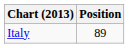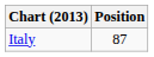 <table class = "wikitable sortable">
 <tr>
 <th>Chart (2013)</th>
 <th>Position</th>
 </tr>
 <tr>
 <td><a href='#'>Italy</a></td>
-<td align="center">89</td>
+<td align="center">87</td>
 </tr>
 </table>
